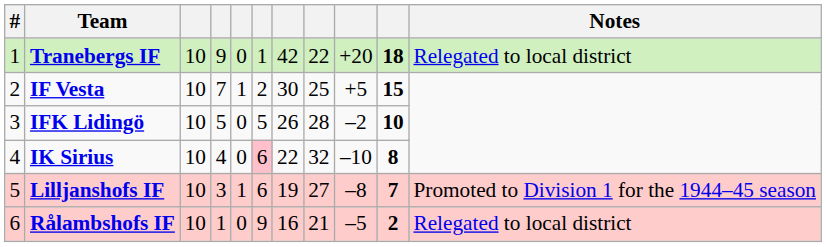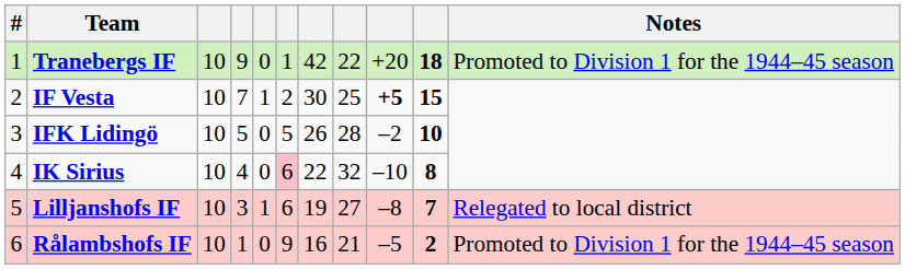 <table class="wikitable sortable">
 <tr>
 <th>#</th>
 <th>Team</th>
 <th></th>
 <th></th>
 <th></th>
 <th></th>
 <th></th>
 <th></th>
 <th></th>
 <th></th>
 <th>Notes</th>
 </tr>
 <tr style="background: #D0F0C0;">
 <td>1</td>
 <td style="font-weight:bold;"><a href='#'>Tranebergs IF</a></td>
 <td style="text-align: center;">10</td>
 <td style="text-align: center;">9</td>
 <td style="text-align: center;">0</td>
 <td style="text-align: center;">1</td>
 <td style="text-align: center;">42</td>
 <td style="text-align: center;">22</td>
 <td style="text-align: center;">+20</td>
 <td style="text-align: center; font-weight:bold;">18</td>
-<td><a href='#'>Relegated</a> to local district</td>
+<td>Promoted to <a href='#'>Division 1</a> for the <a href='#'>1944–45 season</a></td>
 </tr>
 <tr>
 <td>2</td>
 <td style="font-weight:bold;"><a href='#'>IF Vesta</a></td>
 <td style="text-align: center;">10</td>
 <td style="text-align: center;">7</td>
 <td style="text-align: center;">1</td>
 <td style="text-align: center;">2</td>
 <td style="text-align: center;">30</td>
 <td style="text-align: center;">25</td>
-<td style="text-align: center;">+5</td>
+<td style="text-align: center;"><strong>+5</strong></td>
 <td style="text-align: center; font-weight:bold;">15</td>
 </tr>
 <tr>
 <td>3</td>
 <td style="font-weight:bold;"><a href='#'>IFK Lidingö</a></td>
 <td style="text-align: center;">10</td>
 <td style="text-align: center;">5</td>
 <td style="text-align: center;">0</td>
 <td style="text-align: center;">5</td>
 <td style="text-align: center;">26</td>
 <td style="text-align: center;">28</td>
 <td style="text-align: center;">–2</td>
 <td style="text-align: center; font-weight:bold;">10</td>
 </tr>
 <tr>
 <td>4</td>
 <td style="font-weight:bold;"><a href='#'>IK Sirius</a></td>
 <td style="text-align: center;">10</td>
 <td style="text-align: center;">4</td>
 <td style="text-align: center;">0</td>
 <td style="background: pink; text-align: center;">6</td>
 <td style="text-align: center;">22</td>
 <td style="text-align: center;">32</td>
 <td style="text-align: center;">–10</td>
 <td style="text-align: center; font-weight:bold;">8</td>
 </tr>
 <tr style="background: #FFCCCC;">
 <td>5</td>
 <td style="font-weight:bold;"><a href='#'>Lilljanshofs IF</a></td>
 <td style="text-align: center;">10</td>
 <td style="text-align: center;">3</td>
 <td style="text-align: center;">1</td>
 <td style="text-align: center;">6</td>
 <td style="text-align: center;">19</td>
 <td style="text-align: center;">27</td>
 <td style="text-align: center;">–8</td>
 <td style="text-align: center; font-weight:bold;">7</td>
-<td>Promoted to <a href='#'>Division 1</a> for the <a href='#'>1944–45 season</a></td>
+<td><a href='#'>Relegated</a> to local district</td>
 </tr>
 <tr style="background: #FFCCCC;">
 <td>6</td>
 <td style="font-weight:bold;"><a href='#'>Rålambshofs IF</a></td>
 <td style="text-align: center;">10</td>
 <td style="text-align: center;">1</td>
 <td style="text-align: center;">0</td>
 <td style="text-align: center;">9</td>
 <td style="text-align: center;">16</td>
 <td style="text-align: center;">21</td>
 <td style="text-align: center;">–5</td>
 <td style="text-align: center; font-weight:bold;">2</td>
-<td><a href='#'>Relegated</a> to local district</td>
+<td>Promoted to <a href='#'>Division 1</a> for the <a href='#'>1944–45 season</a></td>
 </tr>
 </table>
